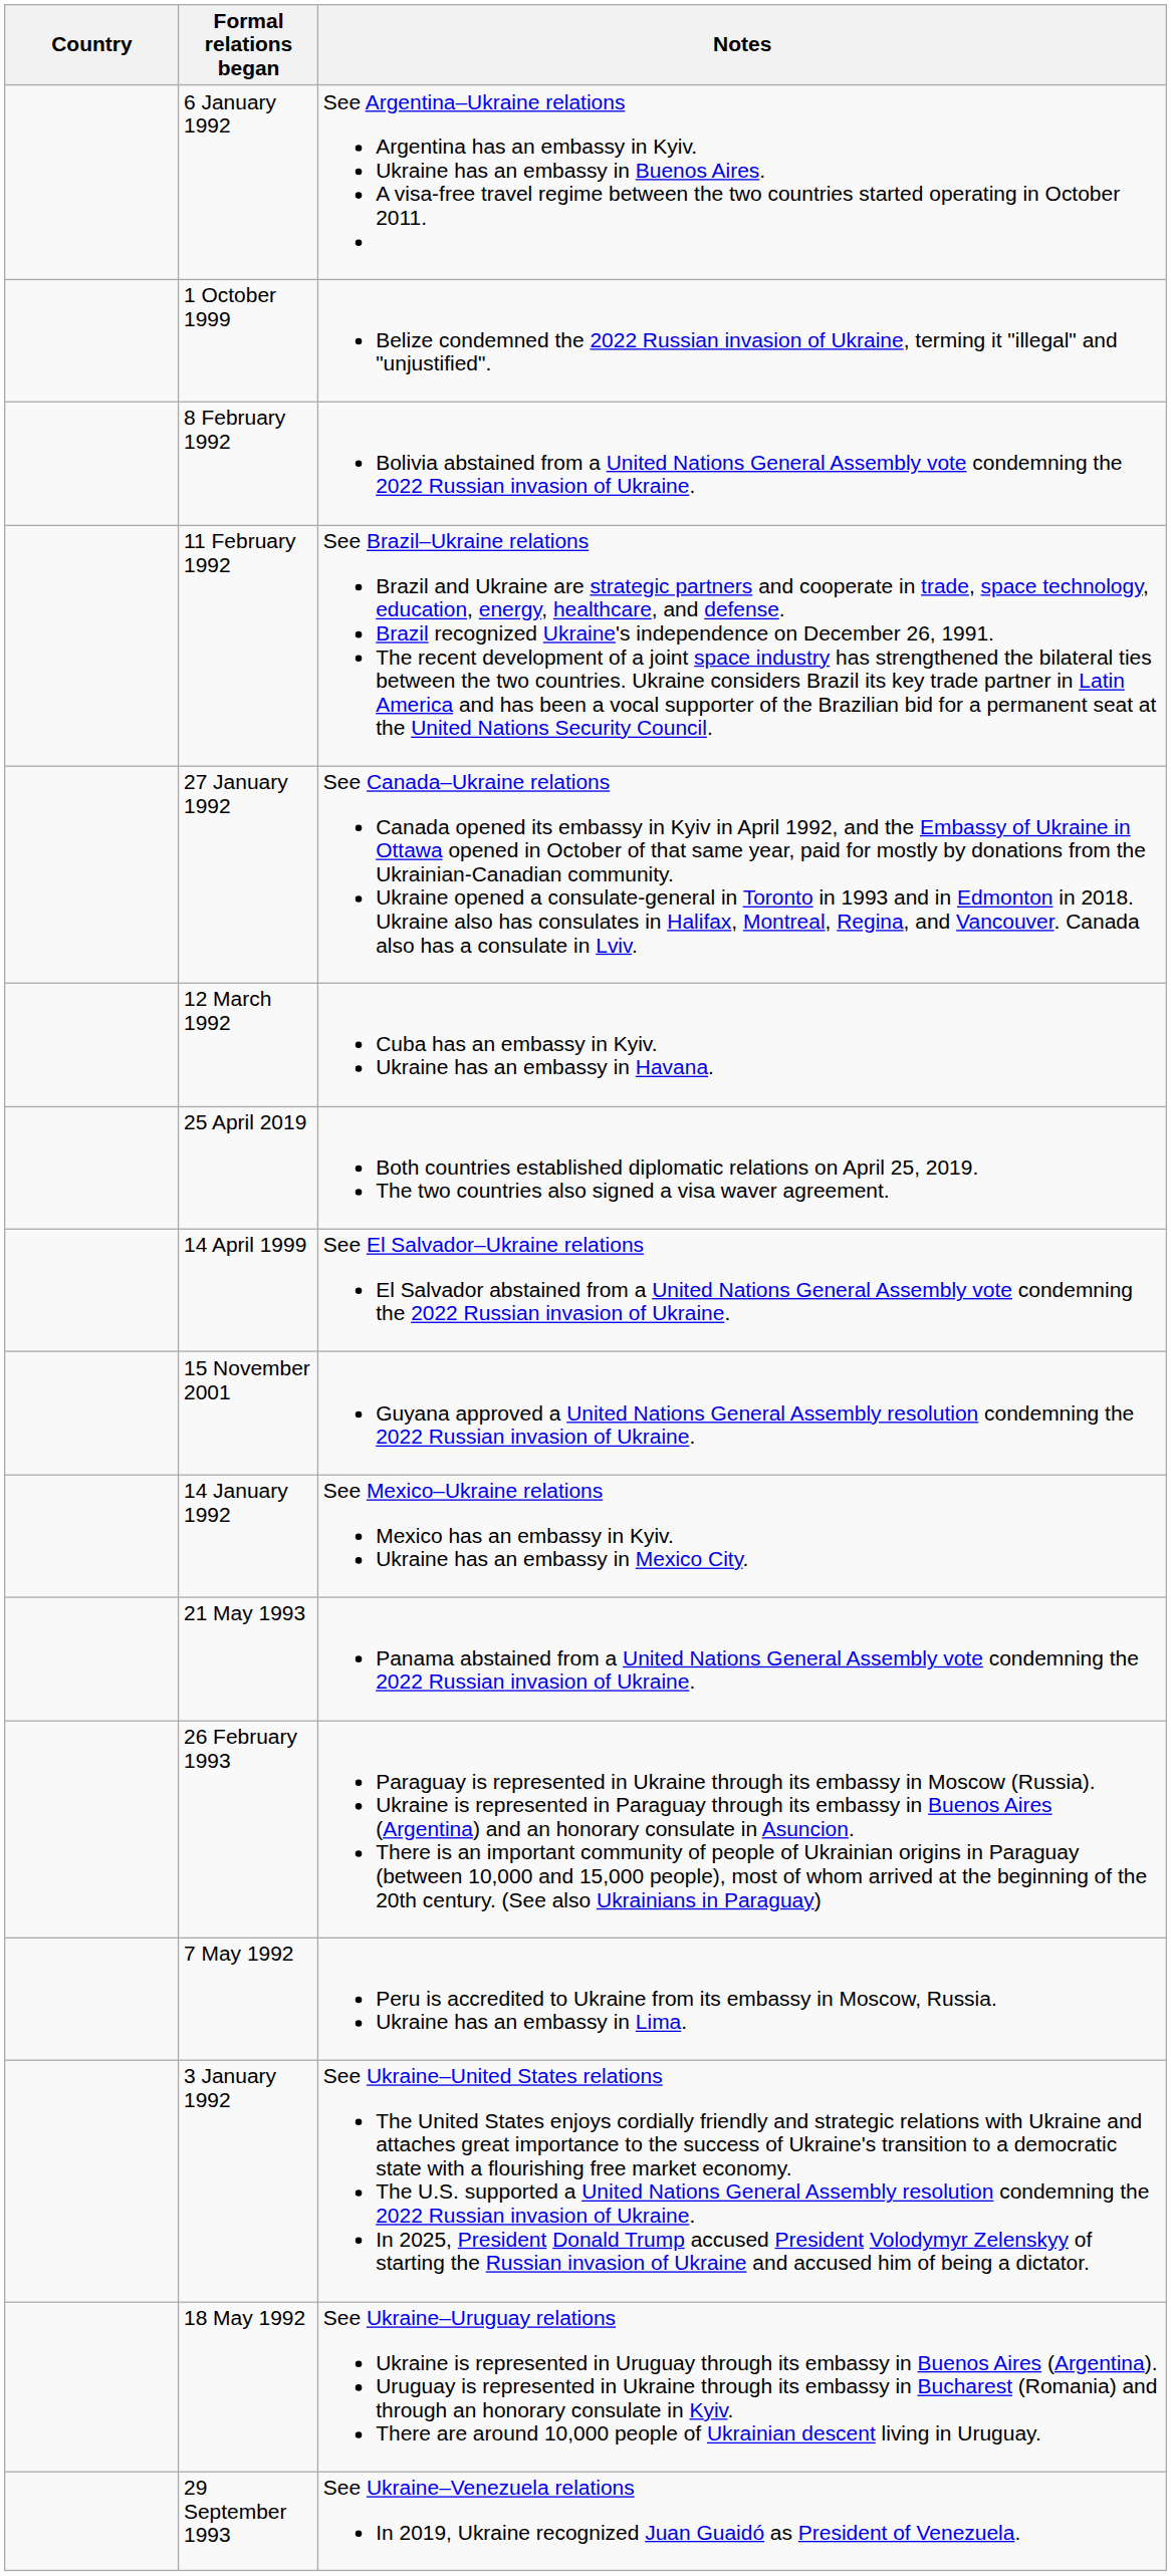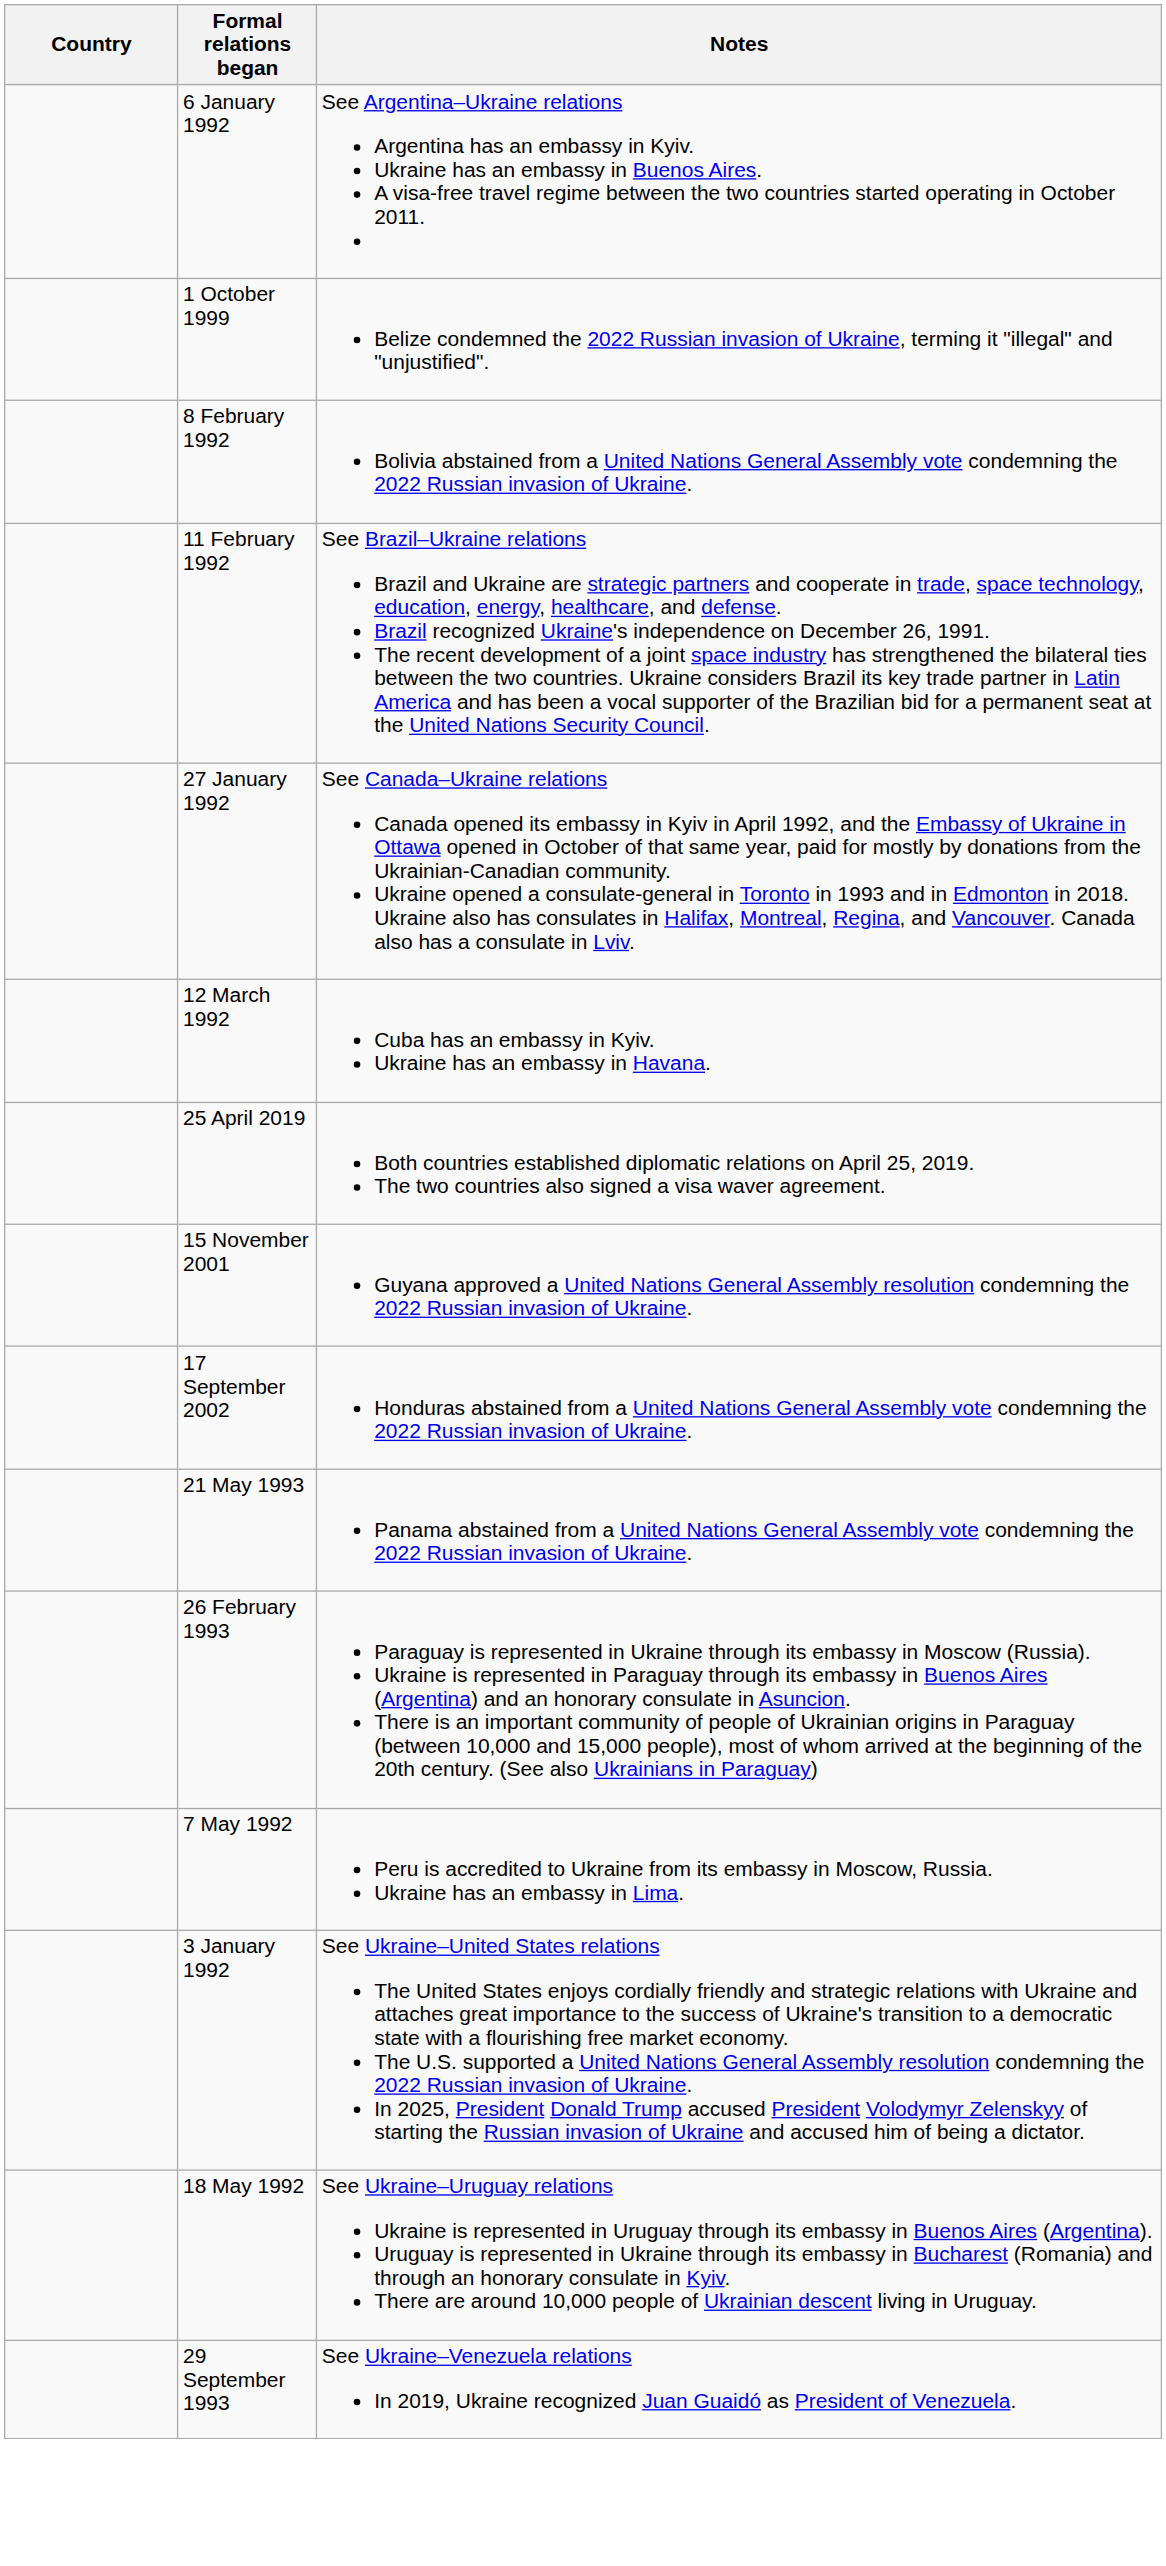 <table class="wikitable sortable" style="width:100%">
 <tr>
 <th width="15%">Country</th>
 <th width="12%">Formal relations began</th>
 <th>Notes</th>
 </tr>
 <tr style="vertical-align:top">
 <td></td>
 <td>6 January 1992</td>
 <td>See <a href='#'>Argentina–Ukraine relations</a><br><ul><li>Argentina has an embassy in Kyiv.</li><li>Ukraine has an embassy in <a href='#'>Buenos Aires</a>.</li><li>A visa-free travel regime between the two countries started operating in October 2011.</li><li></li></ul></td>
 </tr>
 <tr style="vertical-align:top">
 <td></td>
 <td>1 October 1999</td>
 <td><br><ul><li>Belize condemned the <a href='#'>2022 Russian invasion of Ukraine</a>, terming it "illegal" and "unjustified".</li></ul></td>
 </tr>
 <tr style="vertical-align:top">
 <td></td>
 <td>8 February 1992</td>
 <td><br><ul><li>Bolivia abstained from a <a href='#'>United Nations General Assembly vote</a> condemning the <a href='#'>2022 Russian invasion of Ukraine</a>.</li></ul></td>
 </tr>
 <tr style="vertical-align:top">
 <td></td>
 <td>11 February 1992</td>
 <td>See <a href='#'>Brazil–Ukraine relations</a><br><ul><li>Brazil and Ukraine are <a href='#'>strategic partners</a> and cooperate in <a href='#'>trade</a>, <a href='#'>space technology</a>, <a href='#'>education</a>, <a href='#'>energy</a>, <a href='#'>healthcare</a>, and <a href='#'>defense</a>.</li><li><a href='#'>Brazil</a> recognized <a href='#'>Ukraine</a>'s independence on December 26, 1991.</li><li>The recent development of a joint <a href='#'>space industry</a> has strengthened the bilateral ties between the two countries. Ukraine considers Brazil its key trade partner in <a href='#'>Latin America</a> and has been a vocal supporter of the Brazilian bid for a permanent seat at the <a href='#'>United Nations Security Council</a>.</li></ul></td>
 </tr>
 <tr style="vertical-align:top">
 <td></td>
 <td>27 January 1992</td>
 <td>See <a href='#'>Canada–Ukraine relations</a><br><ul><li>Canada opened its embassy in Kyiv in April 1992, and the <a href='#'>Embassy of Ukraine in Ottawa</a> opened in October of that same year, paid for mostly by donations from the Ukrainian-Canadian community.</li><li>Ukraine opened a consulate-general in <a href='#'>Toronto</a> in 1993 and in <a href='#'>Edmonton</a> in 2018. Ukraine also has consulates in <a href='#'>Halifax</a>, <a href='#'>Montreal</a>, <a href='#'>Regina</a>, and <a href='#'>Vancouver</a>. Canada also has a consulate in <a href='#'>Lviv</a>.</li></ul></td>
 </tr>
 <tr style="vertical-align:top">
 <td></td>
 <td>12 March 1992</td>
 <td><br><ul><li>Cuba has an embassy in Kyiv.</li><li>Ukraine has an embassy in <a href='#'>Havana</a>.</li></ul></td>
 </tr>
 <tr style="vertical-align:top">
 <td></td>
 <td>25 April 2019</td>
 <td><br><ul><li>Both countries established diplomatic relations on April 25, 2019.</li><li>The two countries also signed a visa waver agreement.</li></ul></td>
 </tr>
 <tr style="vertical-align:top">
 <td></td>
-<td>14 April 1999</td>
-<td>See <a href='#'>El Salvador–Ukraine relations</a><br><ul><li>El Salvador abstained from a <a href='#'>United Nations General Assembly vote</a> condemning the <a href='#'>2022 Russian invasion of Ukraine</a>.</li></ul></td>
-</tr>
-<tr style="vertical-align:top">
-<td></td>
 <td>15 November 2001</td>
 <td><br><ul><li>Guyana approved a <a href='#'>United Nations General Assembly resolution</a> condemning the <a href='#'>2022 Russian invasion of Ukraine</a>.</li></ul></td>
 </tr>
 <tr style="vertical-align:top">
 <td></td>
-<td>14 January 1992</td>
-<td>See <a href='#'>Mexico–Ukraine relations</a><br><ul><li>Mexico has an embassy in Kyiv.</li><li>Ukraine has an embassy in <a href='#'>Mexico City</a>.</li></ul></td>
+<td>17 September 2002</td>
+<td><br><ul><li>Honduras abstained from a <a href='#'>United Nations General Assembly vote</a> condemning the <a href='#'>2022 Russian invasion of Ukraine</a>.</li></ul></td>
 </tr>
 <tr style="vertical-align:top">
 <td></td>
 <td>21 May 1993</td>
 <td><br><ul><li>Panama abstained from a <a href='#'>United Nations General Assembly vote</a> condemning the <a href='#'>2022 Russian invasion of Ukraine</a>.</li></ul></td>
 </tr>
 <tr style="vertical-align:top">
 <td></td>
 <td>26 February 1993</td>
 <td><br><ul><li>Paraguay is represented in Ukraine through its embassy in Moscow (Russia).</li><li>Ukraine is represented in Paraguay through its embassy in <a href='#'>Buenos Aires</a> (<a href='#'>Argentina</a>) and an honorary consulate in <a href='#'>Asuncion</a>.</li><li>There is an important community of people of Ukrainian origins in Paraguay (between 10,000 and 15,000 people), most of whom arrived at the beginning of the 20th century. (See also <a href='#'>Ukrainians in Paraguay</a>)</li></ul></td>
 </tr>
 <tr style="vertical-align:top">
 <td></td>
 <td>7 May 1992</td>
 <td><br><ul><li>Peru is accredited to Ukraine from its embassy in Moscow, Russia.</li><li>Ukraine has an embassy in <a href='#'>Lima</a>.</li></ul></td>
 </tr>
 <tr style="vertical-align:top">
 <td></td>
 <td>3 January 1992</td>
 <td>See <a href='#'>Ukraine–United States relations</a><br><ul><li>The United States enjoys cordially friendly and strategic relations with Ukraine and attaches great importance to the success of Ukraine's transition to a democratic state with a flourishing free market economy.</li><li>The U.S. supported a <a href='#'>United Nations General Assembly resolution</a> condemning the <a href='#'>2022 Russian invasion of Ukraine</a>.</li><li>In 2025, <a href='#'>President</a> <a href='#'>Donald Trump</a> accused <a href='#'>President</a> <a href='#'>Volodymyr Zelenskyy</a> of starting the <a href='#'>Russian invasion of Ukraine</a> and accused him of being a dictator.</li></ul></td>
 </tr>
 <tr style="vertical-align:top">
 <td></td>
 <td>18 May 1992</td>
 <td>See <a href='#'>Ukraine–Uruguay relations</a><br><ul><li>Ukraine is represented in Uruguay through its embassy in <a href='#'>Buenos Aires</a> (<a href='#'>Argentina</a>).</li><li>Uruguay is represented in Ukraine through its embassy in <a href='#'>Bucharest</a> (Romania) and through an honorary consulate in <a href='#'>Kyiv</a>.</li><li>There are around 10,000 people of <a href='#'>Ukrainian descent</a> living in Uruguay.</li></ul></td>
 </tr>
 <tr style="vertical-align:top">
 <td></td>
 <td>29 September 1993</td>
 <td>See <a href='#'>Ukraine–Venezuela relations</a><br><ul><li>In 2019, Ukraine recognized <a href='#'>Juan Guaidó</a> as <a href='#'>President of Venezuela</a>.</li></ul></td>
 </tr>
 </table>
